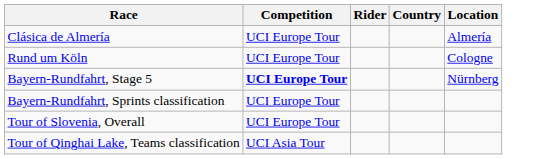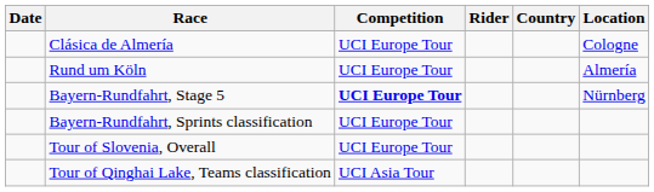 <table class="wikitable sortable">
 <tr>
+<th>Date</th>
 <th>Race</th>
 <th>Competition</th>
 <th>Rider</th>
 <th>Country</th>
 <th>Location</th>
 </tr>
 <tr>
+<td></td>
 <td><a href='#'>Clásica de Almería</a></td>
+<td><a href='#'>UCI Europe Tour</a></td>
+<td></td>
+<td></td>
+<td><a href='#'>Cologne</a></td>
+</tr>
+<tr>
+<td></td>
+<td><a href='#'>Rund um Köln</a></td>
 <td><a href='#'>UCI Europe Tour</a></td>
 <td></td>
 <td></td>
 <td><a href='#'>Almería</a></td>
 </tr>
 <tr>
-<td><a href='#'>Rund um Köln</a></td>
-<td><a href='#'>UCI Europe Tour</a></td>
 <td></td>
-<td></td>
-<td><a href='#'>Cologne</a></td>
-</tr>
-<tr>
 <td><a href='#'>Bayern-Rundfahrt</a>, Stage 5</td>
 <td><strong><a href='#'>UCI Europe Tour</a></strong></td>
 <td></td>
 <td></td>
 <td><a href='#'>Nürnberg</a></td>
 </tr>
 <tr>
+<td></td>
 <td><a href='#'>Bayern-Rundfahrt</a>, Sprints classification</td>
 <td><a href='#'>UCI Europe Tour</a></td>
 <td></td>
 <td></td>
 <td></td>
 </tr>
 <tr>
+<td></td>
 <td><a href='#'>Tour of Slovenia</a>, Overall</td>
 <td><a href='#'>UCI Europe Tour</a></td>
 <td></td>
 <td></td>
 <td></td>
 </tr>
 <tr>
+<td></td>
 <td><a href='#'>Tour of Qinghai Lake</a>, Teams classification</td>
 <td><a href='#'>UCI Asia Tour</a></td>
 <td align="center"></td>
 <td></td>
 <td></td>
 </tr>
 </table>
